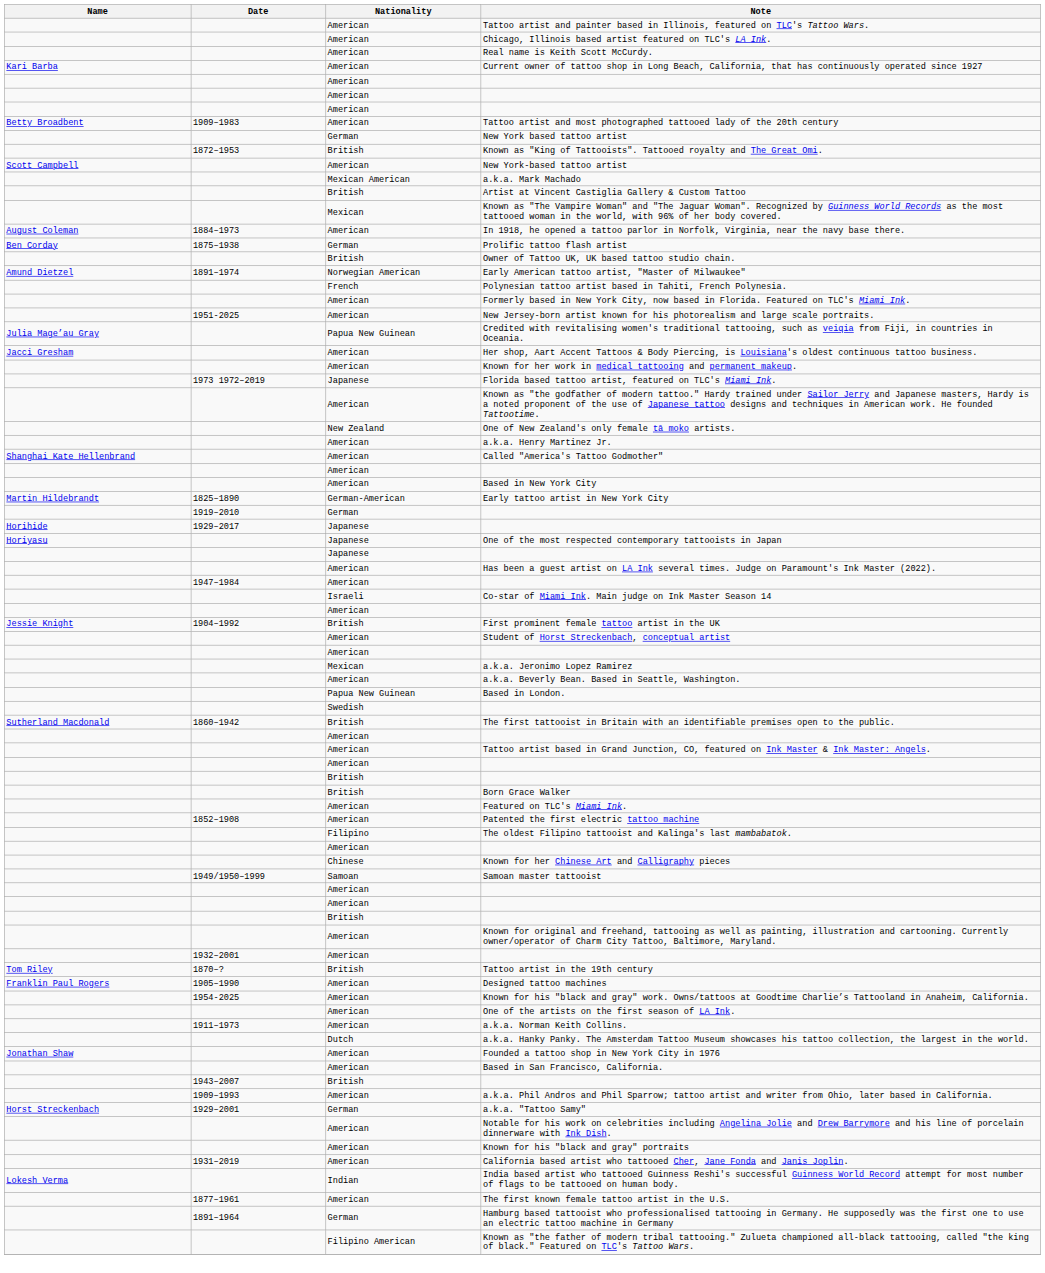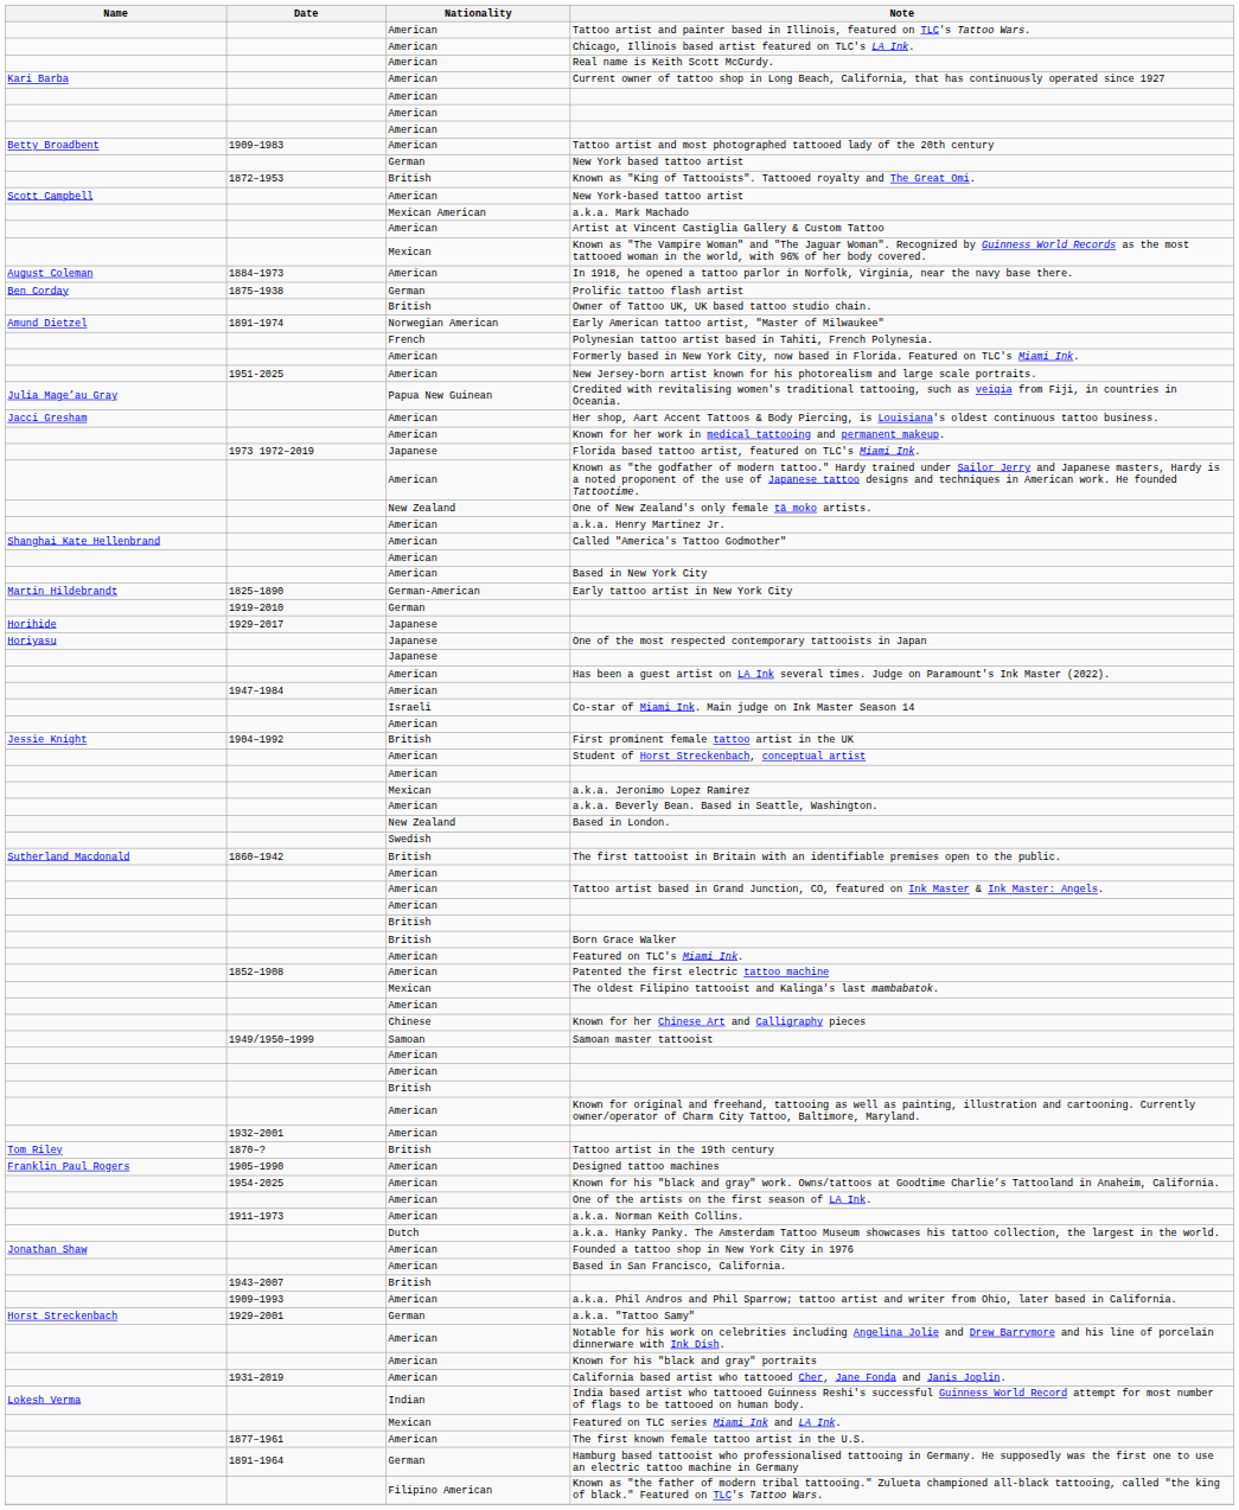 <table class="wikitable sortable">
 <tr>
 <th width="18%">Name</th>
 <th width="13%">Date</th>
 <th width="15%">Nationality</th>
 <th width="54%">Note</th>
 </tr>
 <tr>
 <td></td>
 <td></td>
 <td>American</td>
 <td>Tattoo artist and painter based in Illinois, featured on <a href='#'>TLC</a>'s <em>Tattoo Wars</em>.</td>
 </tr>
 <tr>
 <td></td>
 <td></td>
 <td>American</td>
 <td>Chicago, Illinois based artist featured on TLC's <em><a href='#'>LA Ink</a></em>.</td>
 </tr>
 <tr>
 <td></td>
 <td></td>
 <td>American</td>
 <td>Real name is Keith Scott McCurdy.</td>
 </tr>
 <tr>
 <td><a href='#'>Kari Barba</a></td>
 <td></td>
 <td>American</td>
 <td>Current owner of tattoo shop in Long Beach, California, that has continuously operated since 1927</td>
 </tr>
 <tr>
 <td></td>
 <td></td>
 <td>American</td>
 <td></td>
 </tr>
 <tr>
 <td></td>
 <td></td>
 <td>American</td>
 </tr>
 <tr>
 <td></td>
 <td></td>
 <td>American</td>
 <td></td>
 </tr>
 <tr>
 <td><a href='#'>Betty Broadbent</a></td>
 <td>1909–1983</td>
 <td>American</td>
 <td>Tattoo artist and most photographed tattooed lady of the 20th century</td>
 </tr>
 <tr>
 <td></td>
 <td></td>
 <td>German</td>
 <td>New York based tattoo artist</td>
 </tr>
 <tr>
 <td></td>
 <td>1872–1953</td>
 <td>British</td>
 <td>Known as "King of Tattooists". Tattooed royalty and <a href='#'>The Great Omi</a>.</td>
 </tr>
 <tr>
 <td><a href='#'>Scott Campbell</a></td>
 <td></td>
 <td>American</td>
 <td>New York-based tattoo artist</td>
 </tr>
 <tr>
 <td></td>
 <td></td>
 <td>Mexican American</td>
 <td>a.k.a. Mark Machado</td>
 </tr>
 <tr>
 <td></td>
 <td></td>
-<td>British</td>
+<td>American</td>
 <td>Artist at Vincent Castiglia Gallery & Custom Tattoo</td>
 </tr>
 <tr>
 <td></td>
 <td></td>
 <td>Mexican</td>
 <td>Known as "The Vampire Woman" and "The Jaguar Woman". Recognized by <em><a href='#'>Guinness World Records</a></em> as the most tattooed woman in the world, with 96% of her body covered.</td>
 </tr>
 <tr>
 <td><a href='#'>August Coleman</a></td>
 <td>1884–1973</td>
 <td>American</td>
 <td>In 1918, he opened a tattoo parlor in Norfolk, Virginia, near the navy base there.</td>
 </tr>
 <tr>
 <td><a href='#'>Ben Corday</a></td>
 <td>1875–1938</td>
 <td>German</td>
 <td>Prolific tattoo flash artist</td>
 </tr>
 <tr>
 <td></td>
 <td></td>
 <td>British</td>
 <td>Owner of Tattoo UK, UK based tattoo studio chain.</td>
 </tr>
 <tr>
 <td><a href='#'>Amund Dietzel</a></td>
 <td>1891–1974</td>
 <td>Norwegian American</td>
 <td>Early American tattoo artist, "Master of Milwaukee"</td>
 </tr>
 <tr>
 <td></td>
 <td></td>
 <td>French</td>
 <td>Polynesian tattoo artist based in Tahiti, French Polynesia.</td>
 </tr>
 <tr>
 <td></td>
 <td></td>
 <td>American</td>
 <td>Formerly based in New York City, now based in Florida. Featured on TLC's <em><a href='#'>Miami Ink</a></em>.</td>
 </tr>
 <tr>
 <td></td>
 <td>1951-2025</td>
 <td>American</td>
 <td>New Jersey-born artist known for his photorealism and large scale portraits.</td>
 </tr>
 <tr>
 <td><a href='#'>Julia Mage’au Gray</a></td>
 <td></td>
 <td>Papua New Guinean</td>
 <td>Credited with revitalising women's traditional tattooing, such as <a href='#'>veiqia</a> from Fiji, in countries in Oceania.</td>
 </tr>
 <tr>
 <td><a href='#'>Jacci Gresham</a></td>
 <td></td>
 <td>American</td>
 <td>Her shop, Aart Accent Tattoos & Body Piercing, is <a href='#'>Louisiana</a>'s oldest continuous tattoo business.</td>
 </tr>
 <tr>
 <td></td>
 <td></td>
 <td>American</td>
 <td>Known for her work in <a href='#'>medical tattooing</a> and <a href='#'>permanent makeup</a>.</td>
 </tr>
 <tr>
 <td></td>
 <td><span>1973</span> 1972–2019</td>
 <td>Japanese</td>
 <td>Florida based tattoo artist, featured on TLC's <em><a href='#'>Miami Ink</a></em>.</td>
 </tr>
 <tr>
 <td></td>
 <td></td>
 <td>American</td>
 <td>Known as "the godfather of modern tattoo." Hardy trained under <a href='#'>Sailor Jerry</a> and Japanese masters, Hardy is a noted proponent of the use of <a href='#'>Japanese tattoo</a> designs and techniques in American work. He founded <em>Tattootime</em>.</td>
 </tr>
 <tr>
 <td></td>
 <td></td>
 <td>New Zealand</td>
 <td>One of New Zealand's only female <a href='#'>tā moko</a> artists.</td>
 </tr>
 <tr>
 <td></td>
 <td></td>
 <td>American</td>
 <td>a.k.a. Henry Martinez Jr.</td>
 </tr>
 <tr>
 <td><a href='#'>Shanghai Kate Hellenbrand</a></td>
 <td></td>
 <td>American</td>
 <td>Called "America's Tattoo Godmother"</td>
 </tr>
 <tr>
 <td></td>
 <td></td>
 <td>American</td>
 <td></td>
 </tr>
 <tr>
 <td></td>
 <td></td>
 <td>American</td>
 <td>Based in New York City</td>
 </tr>
 <tr>
 <td><a href='#'>Martin Hildebrandt</a></td>
 <td>1825–1890</td>
 <td>German-American</td>
 <td>Early tattoo artist in New York City</td>
 </tr>
 <tr>
 <td></td>
 <td>1919–2010</td>
 <td>German</td>
 <td></td>
 </tr>
 <tr>
 <td><a href='#'>Horihide</a></td>
 <td>1929–2017</td>
 <td>Japanese</td>
 <td></td>
 </tr>
 <tr>
 <td><a href='#'>Horiyasu</a></td>
 <td></td>
 <td>Japanese</td>
 <td>One of the most respected contemporary tattooists in Japan</td>
 </tr>
 <tr>
 <td></td>
 <td></td>
 <td>Japanese</td>
 <td></td>
 </tr>
 <tr>
 <td></td>
 <td></td>
 <td>American</td>
 <td>Has been a guest artist on <a href='#'>LA Ink</a> several times. Judge on Paramount's Ink Master (2022).</td>
 </tr>
 <tr>
 <td></td>
 <td>1947–1984</td>
 <td>American</td>
 <td></td>
 </tr>
 <tr>
 <td></td>
 <td></td>
 <td>Israeli</td>
 <td>Co-star of <a href='#'>Miami Ink</a>. Main judge on Ink Master Season 14</td>
 </tr>
 <tr>
 <td></td>
 <td></td>
 <td>American</td>
 <td></td>
 </tr>
 <tr>
 <td><a href='#'>Jessie Knight</a></td>
 <td>1904–1992</td>
 <td>British</td>
 <td>First prominent female <a href='#'>tattoo</a> artist in the UK</td>
 </tr>
 <tr>
 <td></td>
 <td></td>
 <td>American</td>
 <td>Student of <a href='#'>Horst Streckenbach</a>, <a href='#'>conceptual artist</a></td>
 </tr>
 <tr>
 <td></td>
 <td></td>
 <td>American</td>
 <td></td>
 </tr>
 <tr>
 <td></td>
 <td></td>
 <td>Mexican</td>
 <td>a.k.a. Jeronimo Lopez Ramirez</td>
 </tr>
 <tr>
 <td></td>
 <td></td>
 <td>American</td>
 <td>a.k.a. Beverly Bean. Based in Seattle, Washington.</td>
 </tr>
 <tr>
 <td></td>
 <td></td>
-<td>Papua New Guinean</td>
+<td>New Zealand</td>
 <td>Based in London.</td>
 </tr>
 <tr>
 <td></td>
 <td></td>
 <td>Swedish</td>
 <td></td>
 </tr>
 <tr>
 <td><a href='#'>Sutherland Macdonald</a></td>
 <td>1860–1942</td>
 <td>British</td>
 <td>The first tattooist in Britain with an identifiable premises open to the public.</td>
 </tr>
 <tr>
 <td></td>
 <td></td>
 <td>American</td>
 <td></td>
 </tr>
 <tr>
 <td></td>
 <td></td>
 <td>American</td>
 <td>Tattoo artist based in Grand Junction, CO, featured on <a href='#'>Ink Master</a> & <a href='#'>Ink Master: Angels</a>.</td>
 </tr>
 <tr>
 <td></td>
 <td></td>
 <td>American</td>
 <td></td>
 </tr>
 <tr>
 <td></td>
 <td></td>
 <td>British</td>
 <td></td>
 </tr>
 <tr>
 <td></td>
 <td></td>
 <td>British</td>
 <td>Born Grace Walker</td>
 </tr>
 <tr>
 <td></td>
 <td></td>
 <td>American</td>
 <td>Featured on TLC's <em><a href='#'>Miami Ink</a></em>.</td>
 </tr>
 <tr>
 <td></td>
 <td>1852–1908</td>
 <td>American</td>
 <td>Patented the first electric <a href='#'>tattoo machine</a></td>
 </tr>
 <tr>
 <td></td>
 <td></td>
-<td>Filipino</td>
+<td>Mexican</td>
 <td>The oldest Filipino tattooist and Kalinga's last <em>mambabatok</em>.</td>
 </tr>
 <tr>
 <td></td>
 <td></td>
 <td>American</td>
 <td></td>
 </tr>
 <tr>
 <td></td>
 <td></td>
 <td>Chinese</td>
 <td>Known for her <a href='#'>Chinese Art</a> and <a href='#'>Calligraphy</a> pieces</td>
 </tr>
 <tr>
 <td></td>
 <td>1949/1950–1999</td>
 <td>Samoan</td>
 <td>Samoan master tattooist</td>
 </tr>
 <tr>
 <td></td>
 <td></td>
 <td>American</td>
 <td></td>
 </tr>
 <tr>
 <td></td>
 <td></td>
 <td>American</td>
 <td></td>
 </tr>
 <tr>
 <td></td>
 <td></td>
 <td>British</td>
 <td></td>
 </tr>
 <tr>
 <td></td>
 <td></td>
 <td>American</td>
 <td>Known for original and freehand, tattooing as well as painting, illustration and cartooning. Currently owner/operator of Charm City Tattoo, Baltimore, Maryland.</td>
 </tr>
 <tr>
 <td></td>
 <td>1932–2001</td>
 <td>American</td>
 <td></td>
 </tr>
 <tr>
 <td><a href='#'>Tom Riley</a></td>
 <td>1870–?</td>
 <td>British</td>
 <td>Tattoo artist in the 19th century</td>
 </tr>
 <tr>
 <td><a href='#'>Franklin Paul Rogers</a></td>
 <td>1905–1990</td>
 <td>American</td>
 <td>Designed tattoo machines</td>
 </tr>
 <tr>
 <td></td>
 <td>1954-2025</td>
 <td>American</td>
 <td>Known for his "black and gray" work. Owns/tattoos at Goodtime Charlie’s Tattooland in Anaheim, California.</td>
 </tr>
 <tr>
 <td></td>
 <td></td>
 <td>American</td>
 <td>One of the artists on the first season of <a href='#'>LA Ink</a>.</td>
 </tr>
 <tr>
 <td></td>
 <td>1911–1973</td>
 <td>American</td>
 <td>a.k.a. Norman Keith Collins.</td>
 </tr>
 <tr>
 <td></td>
 <td></td>
 <td>Dutch</td>
 <td>a.k.a. Hanky Panky. The Amsterdam Tattoo Museum showcases his tattoo collection, the largest in the world.</td>
 </tr>
 <tr>
 <td><a href='#'>Jonathan Shaw</a></td>
 <td></td>
 <td>American</td>
 <td>Founded a tattoo shop in New York City in 1976</td>
 </tr>
 <tr>
 <td></td>
 <td></td>
 <td>American</td>
 <td>Based in San Francisco, California.</td>
 </tr>
 <tr>
 <td></td>
 <td>1943–2007</td>
 <td>British</td>
 <td></td>
 </tr>
 <tr>
 <td></td>
 <td>1909–1993</td>
 <td>American</td>
 <td>a.k.a. Phil Andros and Phil Sparrow; tattoo artist and writer from Ohio, later based in California.</td>
 </tr>
 <tr>
 <td><a href='#'>Horst Streckenbach</a></td>
 <td>1929–2001</td>
 <td>German</td>
 <td>a.k.a. "Tattoo Samy"</td>
 </tr>
 <tr>
 <td></td>
 <td></td>
 <td>American</td>
 <td>Notable for his work on celebrities including <a href='#'>Angelina Jolie</a> and <a href='#'>Drew Barrymore</a> and his line of porcelain dinnerware with <a href='#'>Ink Dish</a>.</td>
 </tr>
 <tr>
 <td></td>
 <td></td>
 <td>American</td>
 <td>Known for his "black and gray" portraits</td>
 </tr>
 <tr>
 <td></td>
 <td>1931–2019</td>
 <td>American</td>
 <td>California based artist who tattooed <a href='#'>Cher</a>, <a href='#'>Jane Fonda</a> and <a href='#'>Janis Joplin</a>.</td>
 </tr>
 <tr>
 <td><a href='#'>Lokesh Verma</a></td>
 <td></td>
 <td>Indian</td>
 <td>India based artist who tattooed Guinness Reshi's successful <a href='#'>Guinness World Record</a> attempt for most number of flags to be tattooed on human body.</td>
 </tr>
 <tr>
 <td></td>
+<td></td>
+<td>Mexican</td>
+<td>Featured on TLC series <em><a href='#'>Miami Ink</a></em> and <em><a href='#'>LA Ink</a></em>.</td>
+</tr>
+<tr>
+<td></td>
 <td>1877–1961</td>
 <td>American</td>
 <td>The first known female tattoo artist in the U.S.</td>
 </tr>
 <tr>
 <td></td>
 <td>1891–1964</td>
 <td>German</td>
 <td>Hamburg based tattooist who professionalised tattooing in Germany. He supposedly was the first one to use an electric tattoo machine in Germany</td>
 </tr>
 <tr>
 <td></td>
 <td></td>
 <td>Filipino American</td>
 <td>Known as "the father of modern tribal tattooing." Zulueta championed all-black tattooing, called "the king of black." Featured on <a href='#'>TLC</a>'s <em>Tattoo Wars</em>.</td>
 </tr>
 <tr>
 </tr>
 </table>
